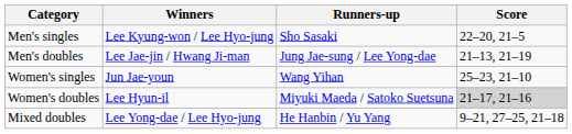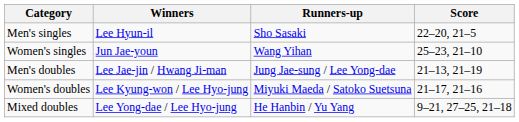 <table class=wikitable style="white-space:nowrap;">
 <tr>
 <th>Category</th>
 <th>Winners</th>
 <th>Runners-up</th>
 <th>Score</th>
 </tr>
 <tr>
 <td>Men's singles</td>
-<td> <a href='#'>Lee Kyung-won</a> / <a href='#'>Lee Hyo-jung</a></td>
+<td> <a href='#'>Lee Hyun-il</a></td>
 <td> <a href='#'>Sho Sasaki</a></td>
 <td>22–20, 21–5</td>
+</tr>
+<tr>
+<td>Women's singles</td>
+<td> <a href='#'>Jun Jae-youn</a></td>
+<td> <a href='#'>Wang Yihan</a></td>
+<td>25–23, 21–10</td>
 </tr>
 <tr>
 <td>Men's doubles</td>
 <td> <a href='#'>Lee Jae-jin</a> / <a href='#'>Hwang Ji-man</a></td>
 <td> <a href='#'>Jung Jae-sung</a> / <a href='#'>Lee Yong-dae</a></td>
 <td>21–13, 21–19</td>
 </tr>
 <tr>
-<td>Women's singles</td>
-<td> <a href='#'>Jun Jae-youn</a></td>
-<td> <a href='#'>Wang Yihan</a></td>
-<td>25–23, 21–10</td>
-</tr>
-<tr>
 <td>Women's doubles</td>
-<td> <a href='#'>Lee Hyun-il</a></td>
+<td> <a href='#'>Lee Kyung-won</a> / <a href='#'>Lee Hyo-jung</a></td>
 <td> <a href='#'>Miyuki Maeda</a> / <a href='#'>Satoko Suetsuna</a></td>
-<td style="background: lightgrey;">21–17, 21–16</td>
+<td>21–17, 21–16</td>
 </tr>
 <tr>
 <td>Mixed doubles</td>
 <td> <a href='#'>Lee Yong-dae</a> / <a href='#'>Lee Hyo-jung</a></td>
 <td> <a href='#'>He Hanbin</a> / <a href='#'>Yu Yang</a></td>
 <td>9–21, 27–25, 21–18</td>
 </tr>
 </table>
